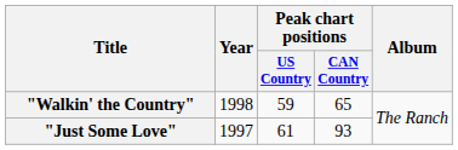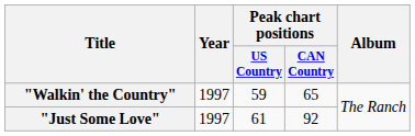 <table class="wikitable plainrowheaders" style="text-align:center;">
 <tr>
 <th rowspan="2" style="width:12em;">Title</th>
 <th rowspan="2">Year</th>
 <th colspan="2">Peak chart<br>positions</th>
 <th rowspan="2">Album</th>
 </tr>
 <tr style="font-size:smaller;">
 <th width="45"><a href='#'>US Country</a><br></th>
 <th width="45"><a href='#'>CAN Country</a></th>
 </tr>
 <tr>
 <th scope="row">"Walkin' the Country"</th>
-<td>1998</td>
+<td>1997</td>
 <td>59</td>
 <td>65</td>
 <td rowspan="2"><em>The Ranch</em></td>
 </tr>
 <tr>
 <th scope="row">"Just Some Love"</th>
 <td>1997</td>
 <td>61</td>
-<td>93</td>
+<td>92</td>
 </tr>
 </table>
